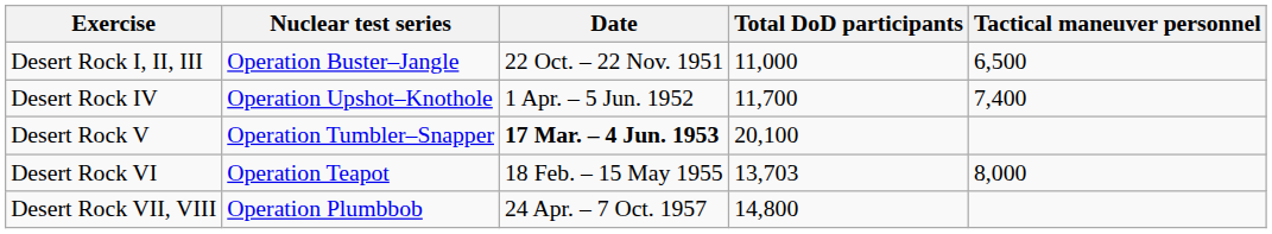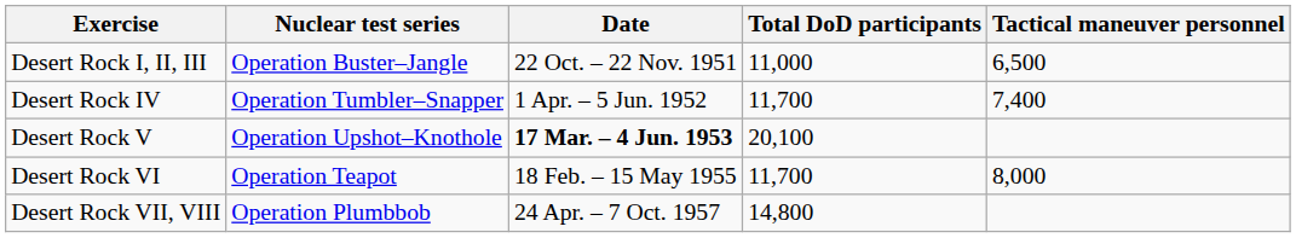 <table class="wikitable">
 <tr>
 <th>Exercise</th>
 <th>Nuclear test series</th>
 <th>Date</th>
 <th>Total DoD participants</th>
 <th>Tactical maneuver personnel</th>
 </tr>
 <tr>
 <td>Desert Rock I, II, III</td>
 <td><a href='#'>Operation Buster–Jangle</a></td>
 <td>22 Oct. – 22 Nov. 1951</td>
 <td>11,000</td>
 <td>6,500</td>
 </tr>
 <tr>
 <td>Desert Rock IV</td>
-<td><a href='#'>Operation Upshot–Knothole</a></td>
+<td><a href='#'>Operation Tumbler–Snapper</a></td>
 <td>1 Apr. – 5 Jun. 1952</td>
 <td>11,700</td>
 <td>7,400</td>
 </tr>
 <tr>
 <td>Desert Rock V</td>
-<td><a href='#'>Operation Tumbler–Snapper</a></td>
+<td><a href='#'>Operation Upshot–Knothole</a></td>
 <td><strong>17 Mar. – 4 Jun. 1953</strong></td>
 <td>20,100</td>
 <td></td>
 </tr>
 <tr>
 <td>Desert Rock VI</td>
 <td><a href='#'>Operation Teapot</a></td>
 <td>18 Feb. – 15 May 1955</td>
-<td>13,703</td>
+<td>11,700</td>
 <td>8,000</td>
 </tr>
 <tr>
 <td>Desert Rock VII, VIII</td>
 <td><a href='#'>Operation Plumbbob</a></td>
 <td>24 Apr. – 7 Oct. 1957</td>
 <td>14,800</td>
 <td></td>
 </tr>
 </table>
